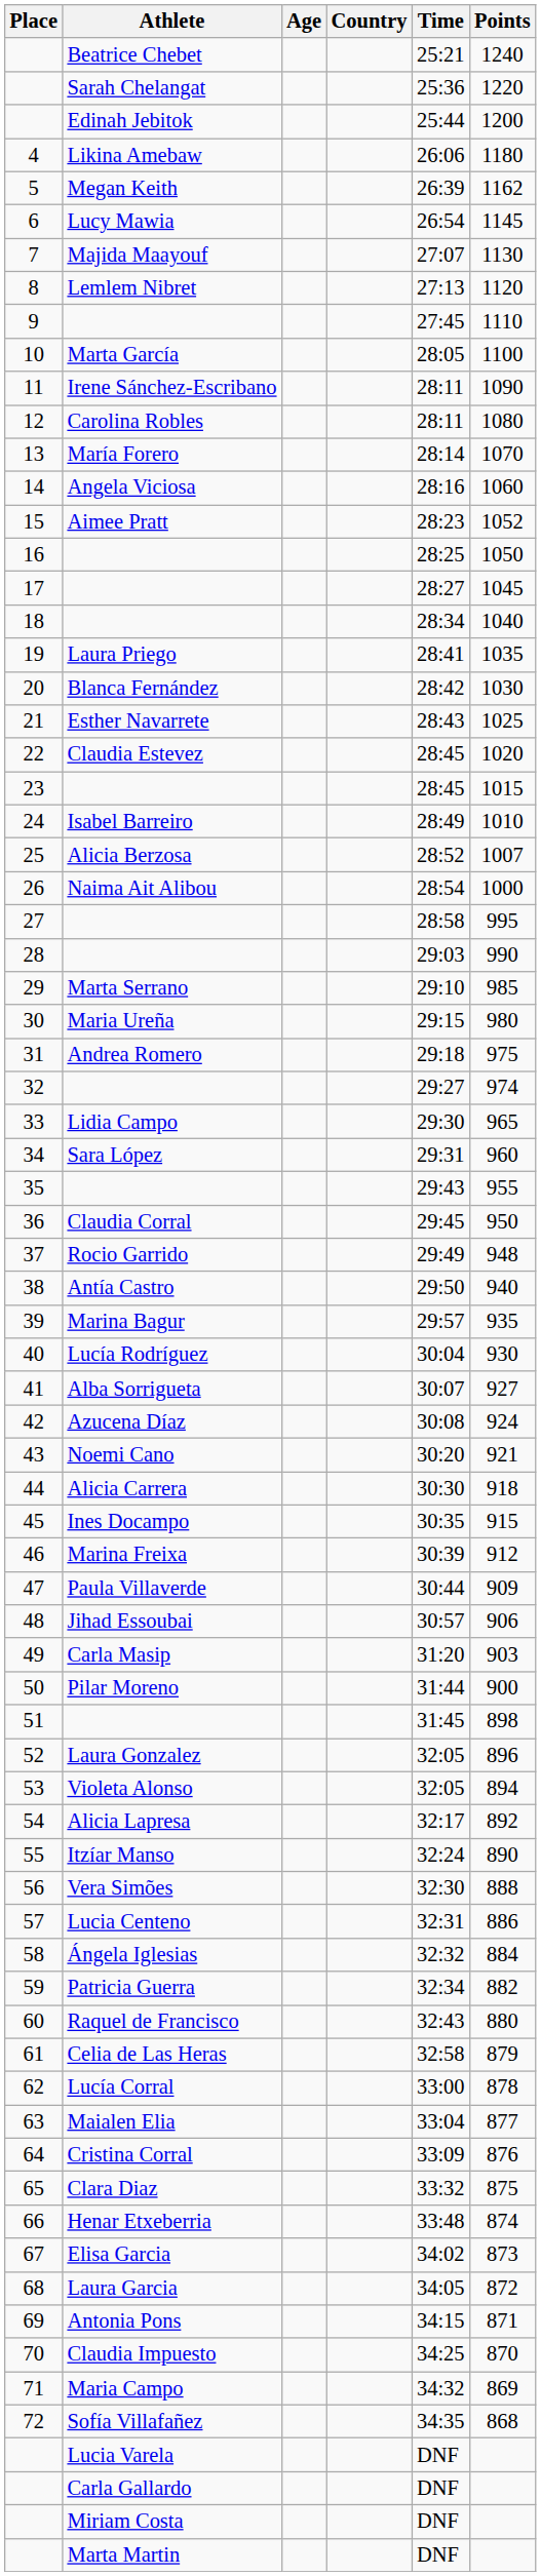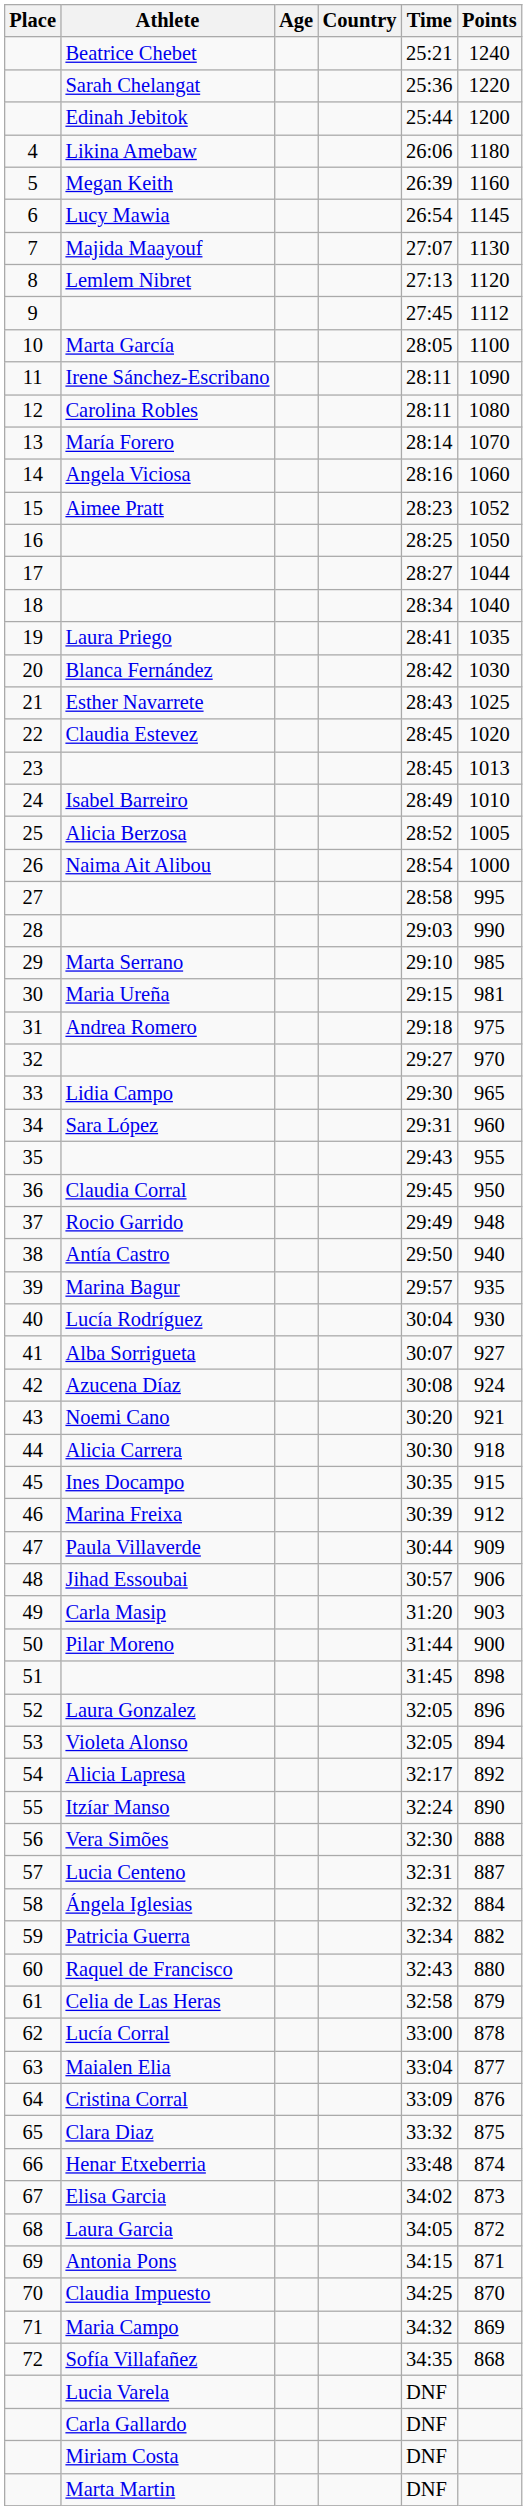 <table class="wikitable mw-datatable sortable">
 <tr>
 <th>Place</th>
 <th>Athlete</th>
 <th>Age</th>
 <th>Country</th>
 <th>Time</th>
 <th>Points</th>
 </tr>
 <tr>
 <td align=center></td>
 <td><a href='#'>Beatrice Chebet</a></td>
 <td></td>
 <td></td>
 <td>25:21</td>
 <td align=center>1240</td>
 </tr>
 <tr>
 <td align=center></td>
 <td><a href='#'>Sarah Chelangat</a></td>
 <td></td>
 <td></td>
 <td>25:36</td>
 <td align=center>1220</td>
 </tr>
 <tr>
 <td align=center></td>
 <td><a href='#'>Edinah Jebitok</a></td>
 <td></td>
 <td></td>
 <td>25:44</td>
 <td align=center>1200</td>
 </tr>
 <tr>
 <td align=center>4</td>
 <td><a href='#'>Likina Amebaw</a></td>
 <td></td>
 <td></td>
 <td>26:06</td>
 <td align=center>1180</td>
 </tr>
 <tr>
 <td align=center>5</td>
 <td><a href='#'>Megan Keith</a></td>
 <td></td>
 <td></td>
 <td>26:39</td>
-<td align=center>1162</td>
+<td align=center>1160</td>
 </tr>
 <tr>
 <td align=center>6</td>
 <td><a href='#'>Lucy Mawia</a></td>
 <td></td>
 <td></td>
 <td>26:54</td>
 <td align=center>1145</td>
 </tr>
 <tr>
 <td align=center>7</td>
 <td><a href='#'>Majida Maayouf</a></td>
 <td></td>
 <td></td>
 <td>27:07</td>
 <td align=center>1130</td>
 </tr>
 <tr>
 <td align=center>8</td>
 <td><a href='#'>Lemlem Nibret</a></td>
 <td></td>
 <td></td>
 <td>27:13</td>
 <td align=center>1120</td>
 </tr>
 <tr>
 <td align=center>9</td>
 <td></td>
 <td></td>
 <td></td>
 <td>27:45</td>
-<td align=center>1110</td>
+<td align=center>1112</td>
 </tr>
 <tr>
 <td align=center>10</td>
 <td><a href='#'>Marta García</a></td>
 <td></td>
 <td></td>
 <td>28:05</td>
 <td align=center>1100</td>
 </tr>
 <tr>
 <td align=center>11</td>
 <td><a href='#'>Irene Sánchez-Escribano</a></td>
 <td></td>
 <td></td>
 <td>28:11</td>
 <td align=center>1090</td>
 </tr>
 <tr>
 <td align=center>12</td>
 <td><a href='#'>Carolina Robles</a></td>
 <td></td>
 <td></td>
 <td>28:11</td>
 <td align=center>1080</td>
 </tr>
 <tr>
 <td align=center>13</td>
 <td><a href='#'>María Forero</a></td>
 <td></td>
 <td></td>
 <td>28:14</td>
 <td align=center>1070</td>
 </tr>
 <tr>
 <td align=center>14</td>
 <td><a href='#'>Angela Viciosa</a></td>
 <td></td>
 <td></td>
 <td>28:16</td>
 <td align=center>1060</td>
 </tr>
 <tr>
 <td align=center>15</td>
 <td><a href='#'>Aimee Pratt</a></td>
 <td></td>
 <td></td>
 <td>28:23</td>
 <td align=center>1052</td>
 </tr>
 <tr>
 <td align=center>16</td>
 <td></td>
 <td></td>
 <td></td>
 <td>28:25</td>
 <td align=center>1050</td>
 </tr>
 <tr>
 <td align=center>17</td>
 <td></td>
 <td></td>
 <td></td>
 <td>28:27</td>
-<td align=center>1045</td>
+<td align=center>1044</td>
 </tr>
 <tr>
 <td align=center>18</td>
 <td></td>
 <td></td>
 <td></td>
 <td>28:34</td>
 <td align=center>1040</td>
 </tr>
 <tr>
 <td align=center>19</td>
 <td><a href='#'>Laura Priego</a></td>
 <td></td>
 <td></td>
 <td>28:41</td>
 <td align=center>1035</td>
 </tr>
 <tr>
 <td align=center>20</td>
 <td><a href='#'>Blanca Fernández</a></td>
 <td></td>
 <td></td>
 <td>28:42</td>
 <td align=center>1030</td>
 </tr>
 <tr>
 <td align=center>21</td>
 <td><a href='#'>Esther Navarrete</a></td>
 <td></td>
 <td></td>
 <td>28:43</td>
 <td align=center>1025</td>
 </tr>
 <tr>
 <td align=center>22</td>
 <td><a href='#'>Claudia Estevez</a></td>
 <td></td>
 <td></td>
 <td>28:45</td>
 <td align=center>1020</td>
 </tr>
 <tr>
 <td align=center>23</td>
 <td></td>
 <td></td>
 <td></td>
 <td>28:45</td>
-<td align=center>1015</td>
+<td align=center>1013</td>
 </tr>
 <tr>
 <td align=center>24</td>
 <td><a href='#'>Isabel Barreiro</a></td>
 <td></td>
 <td></td>
 <td>28:49</td>
 <td align=center>1010</td>
 </tr>
 <tr>
 <td align=center>25</td>
 <td><a href='#'>Alicia Berzosa</a></td>
 <td></td>
 <td></td>
 <td>28:52</td>
-<td align=center>1007</td>
+<td align=center>1005</td>
 </tr>
 <tr>
 <td align=center>26</td>
 <td><a href='#'>Naima Ait Alibou</a></td>
 <td></td>
 <td></td>
 <td>28:54</td>
 <td align=center>1000</td>
 </tr>
 <tr>
 <td align=center>27</td>
 <td></td>
 <td></td>
 <td></td>
 <td>28:58</td>
 <td align=center>995</td>
 </tr>
 <tr>
 <td align=center>28</td>
 <td></td>
 <td></td>
 <td></td>
 <td>29:03</td>
 <td align=center>990</td>
 </tr>
 <tr>
 <td align=center>29</td>
 <td><a href='#'>Marta Serrano</a></td>
 <td></td>
 <td></td>
 <td>29:10</td>
 <td align=center>985</td>
 </tr>
 <tr>
 <td align=center>30</td>
 <td><a href='#'>Maria Ureña</a></td>
 <td></td>
 <td></td>
 <td>29:15</td>
-<td align=center>980</td>
+<td align=center>981</td>
 </tr>
 <tr>
 <td align=center>31</td>
 <td><a href='#'>Andrea Romero</a></td>
 <td></td>
 <td></td>
 <td>29:18</td>
 <td align=center>975</td>
 </tr>
 <tr>
 <td align=center>32</td>
 <td></td>
 <td></td>
 <td></td>
 <td>29:27</td>
-<td align=center>974</td>
+<td align=center>970</td>
 </tr>
 <tr>
 <td align=center>33</td>
 <td><a href='#'>Lidia Campo</a></td>
 <td></td>
 <td></td>
 <td>29:30</td>
 <td align=center>965</td>
 </tr>
 <tr>
 <td align=center>34</td>
 <td><a href='#'>Sara López</a></td>
 <td></td>
 <td></td>
 <td>29:31</td>
 <td align=center>960</td>
 </tr>
 <tr>
 <td align=center>35</td>
 <td></td>
 <td></td>
 <td></td>
 <td>29:43</td>
 <td align=center>955</td>
 </tr>
 <tr>
 <td align=center>36</td>
 <td><a href='#'>Claudia Corral</a></td>
 <td></td>
 <td></td>
 <td>29:45</td>
 <td align=center>950</td>
 </tr>
 <tr>
 <td align=center>37</td>
 <td><a href='#'>Rocio Garrido</a></td>
 <td></td>
 <td></td>
 <td>29:49</td>
 <td align=center>948</td>
 </tr>
 <tr>
 <td align=center>38</td>
 <td><a href='#'>Antía Castro</a></td>
 <td></td>
 <td></td>
 <td>29:50</td>
 <td align=center>940</td>
 </tr>
 <tr>
 <td align=center>39</td>
 <td><a href='#'>Marina Bagur</a></td>
 <td></td>
 <td></td>
 <td>29:57</td>
 <td align=center>935</td>
 </tr>
 <tr>
 <td align=center>40</td>
 <td><a href='#'>Lucía Rodríguez</a></td>
 <td></td>
 <td></td>
 <td>30:04</td>
 <td align=center>930</td>
 </tr>
 <tr>
 <td align=center>41</td>
 <td><a href='#'>Alba Sorrigueta</a></td>
 <td></td>
 <td></td>
 <td>30:07</td>
 <td align=center>927</td>
 </tr>
 <tr>
 <td align=center>42</td>
 <td><a href='#'>Azucena Díaz</a></td>
 <td></td>
 <td></td>
 <td>30:08</td>
 <td align=center>924</td>
 </tr>
 <tr>
 <td align=center>43</td>
 <td><a href='#'>Noemi Cano</a></td>
 <td></td>
 <td></td>
 <td>30:20</td>
 <td align=center>921</td>
 </tr>
 <tr>
 <td align=center>44</td>
 <td><a href='#'>Alicia Carrera</a></td>
 <td></td>
 <td></td>
 <td>30:30</td>
 <td align=center>918</td>
 </tr>
 <tr>
 <td align=center>45</td>
 <td><a href='#'>Ines Docampo</a></td>
 <td></td>
 <td></td>
 <td>30:35</td>
 <td align=center>915</td>
 </tr>
 <tr>
 <td align=center>46</td>
 <td><a href='#'>Marina Freixa</a></td>
 <td></td>
 <td></td>
 <td>30:39</td>
 <td align=center>912</td>
 </tr>
 <tr>
 <td align=center>47</td>
 <td><a href='#'>Paula Villaverde</a></td>
 <td></td>
 <td></td>
 <td>30:44</td>
 <td align=center>909</td>
 </tr>
 <tr>
 <td align=center>48</td>
 <td><a href='#'>Jihad Essoubai</a></td>
 <td></td>
 <td></td>
 <td>30:57</td>
 <td align=center>906</td>
 </tr>
 <tr>
 <td align=center>49</td>
 <td><a href='#'>Carla Masip</a></td>
 <td></td>
 <td></td>
 <td>31:20</td>
 <td align=center>903</td>
 </tr>
 <tr>
 <td align=center>50</td>
 <td><a href='#'>Pilar Moreno</a></td>
 <td></td>
 <td></td>
 <td>31:44</td>
 <td align=center>900</td>
 </tr>
 <tr>
 <td align=center>51</td>
 <td></td>
 <td></td>
 <td></td>
 <td>31:45</td>
 <td align=center>898</td>
 </tr>
 <tr>
 <td align=center>52</td>
 <td><a href='#'>Laura Gonzalez</a></td>
 <td></td>
 <td></td>
 <td>32:05</td>
 <td align=center>896</td>
 </tr>
 <tr>
 <td align=center>53</td>
 <td><a href='#'>Violeta Alonso</a></td>
 <td></td>
 <td></td>
 <td>32:05</td>
 <td align=center>894</td>
 </tr>
 <tr>
 <td align=center>54</td>
 <td><a href='#'>Alicia Lapresa</a></td>
 <td></td>
 <td></td>
 <td>32:17</td>
 <td align=center>892</td>
 </tr>
 <tr>
 <td align=center>55</td>
 <td><a href='#'>Itzíar Manso</a></td>
 <td></td>
 <td></td>
 <td>32:24</td>
 <td align=center>890</td>
 </tr>
 <tr>
 <td align=center>56</td>
 <td><a href='#'>Vera Simões</a></td>
 <td></td>
 <td></td>
 <td>32:30</td>
 <td align=center>888</td>
 </tr>
 <tr>
 <td align=center>57</td>
 <td><a href='#'>Lucia Centeno</a></td>
 <td></td>
 <td></td>
 <td>32:31</td>
-<td align=center>886</td>
+<td align=center>887</td>
 </tr>
 <tr>
 <td align=center>58</td>
 <td><a href='#'>Ángela Iglesias</a></td>
 <td></td>
 <td></td>
 <td>32:32</td>
 <td align=center>884</td>
 </tr>
 <tr>
 <td align=center>59</td>
 <td><a href='#'>Patricia Guerra</a></td>
 <td></td>
 <td></td>
 <td>32:34</td>
 <td align=center>882</td>
 </tr>
 <tr>
 <td align=center>60</td>
 <td><a href='#'>Raquel de Francisco</a></td>
 <td></td>
 <td></td>
 <td>32:43</td>
 <td align=center>880</td>
 </tr>
 <tr>
 <td align=center>61</td>
 <td><a href='#'>Celia de Las Heras</a></td>
 <td></td>
 <td></td>
 <td>32:58</td>
 <td align=center>879</td>
 </tr>
 <tr>
 <td align=center>62</td>
 <td><a href='#'>Lucía Corral</a></td>
 <td></td>
 <td></td>
 <td>33:00</td>
 <td align=center>878</td>
 </tr>
 <tr>
 <td align=center>63</td>
 <td><a href='#'>Maialen Elia</a></td>
 <td></td>
 <td></td>
 <td>33:04</td>
 <td align=center>877</td>
 </tr>
 <tr>
 <td align=center>64</td>
 <td><a href='#'>Cristina Corral</a></td>
 <td></td>
 <td></td>
 <td>33:09</td>
 <td align=center>876</td>
 </tr>
 <tr>
 <td align=center>65</td>
 <td><a href='#'>Clara Diaz</a></td>
 <td></td>
 <td></td>
 <td>33:32</td>
 <td align=center>875</td>
 </tr>
 <tr>
 <td align=center>66</td>
 <td><a href='#'>Henar Etxeberria</a></td>
 <td></td>
 <td></td>
 <td>33:48</td>
 <td align=center>874</td>
 </tr>
 <tr>
 <td align=center>67</td>
 <td><a href='#'>Elisa Garcia</a></td>
 <td></td>
 <td></td>
 <td>34:02</td>
 <td align=center>873</td>
 </tr>
 <tr>
 <td align=center>68</td>
 <td><a href='#'>Laura Garcia</a></td>
 <td></td>
 <td></td>
 <td>34:05</td>
 <td align=center>872</td>
 </tr>
 <tr>
 <td align=center>69</td>
 <td><a href='#'>Antonia Pons</a></td>
 <td></td>
 <td></td>
 <td>34:15</td>
 <td align=center>871</td>
 </tr>
 <tr>
 <td align=center>70</td>
 <td><a href='#'>Claudia Impuesto</a></td>
 <td></td>
 <td></td>
 <td>34:25</td>
 <td align=center>870</td>
 </tr>
 <tr>
 <td align=center>71</td>
 <td><a href='#'>Maria Campo</a></td>
 <td></td>
 <td></td>
 <td>34:32</td>
 <td align=center>869</td>
 </tr>
 <tr>
 <td align=center>72</td>
 <td><a href='#'>Sofía Villafañez</a></td>
 <td></td>
 <td></td>
 <td>34:35</td>
 <td align=center>868</td>
 </tr>
 <tr>
 <td align=center></td>
 <td><a href='#'>Lucia Varela</a></td>
 <td></td>
 <td></td>
 <td>DNF</td>
 <td align=center></td>
 </tr>
 <tr>
 <td align=center></td>
 <td><a href='#'>Carla Gallardo</a></td>
 <td></td>
 <td></td>
 <td>DNF</td>
 <td align=center></td>
 </tr>
 <tr>
 <td align=center></td>
 <td><a href='#'>Miriam Costa</a></td>
 <td></td>
 <td></td>
 <td>DNF</td>
 <td align=center></td>
 </tr>
 <tr>
 <td align=center></td>
 <td><a href='#'>Marta Martin</a></td>
 <td></td>
 <td></td>
 <td>DNF</td>
 <td align=center></td>
 </tr>
 </table>
